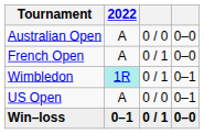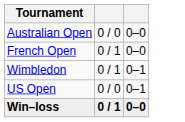 <table class="wikitable" style="text-align:center">
 <tr>
 <th>Tournament</th>
-<th><a href='#'>2022</a></th>
 <th></th>
 <th></th>
 </tr>
 <tr>
 <td align="left"><a href='#'>Australian Open</a></td>
-<td>A</td>
 <td>0 / 0</td>
 <td>0–0</td>
 </tr>
 <tr>
 <td align="left"><a href='#'>French Open</a></td>
-<td>A</td>
 <td>0 / 1</td>
 <td>0–0</td>
 </tr>
 <tr>
 <td align="left"><a href='#'>Wimbledon</a></td>
-<td bgcolor="#afeeee"><a href='#'>1R</a></td>
 <td>0 / 1</td>
 <td>0–1</td>
 </tr>
 <tr>
 <td align="left"><a href='#'>US Open</a></td>
-<td>A</td>
 <td>0 / 0</td>
 <td>0–1</td>
 </tr>
 <tr style="background:#efefef;font-weight:bold">
 <td align="left">Win–loss</td>
-<td>0–1</td>
 <td>0 / 1</td>
 <td>0–0</td>
 </tr>
 </table>
